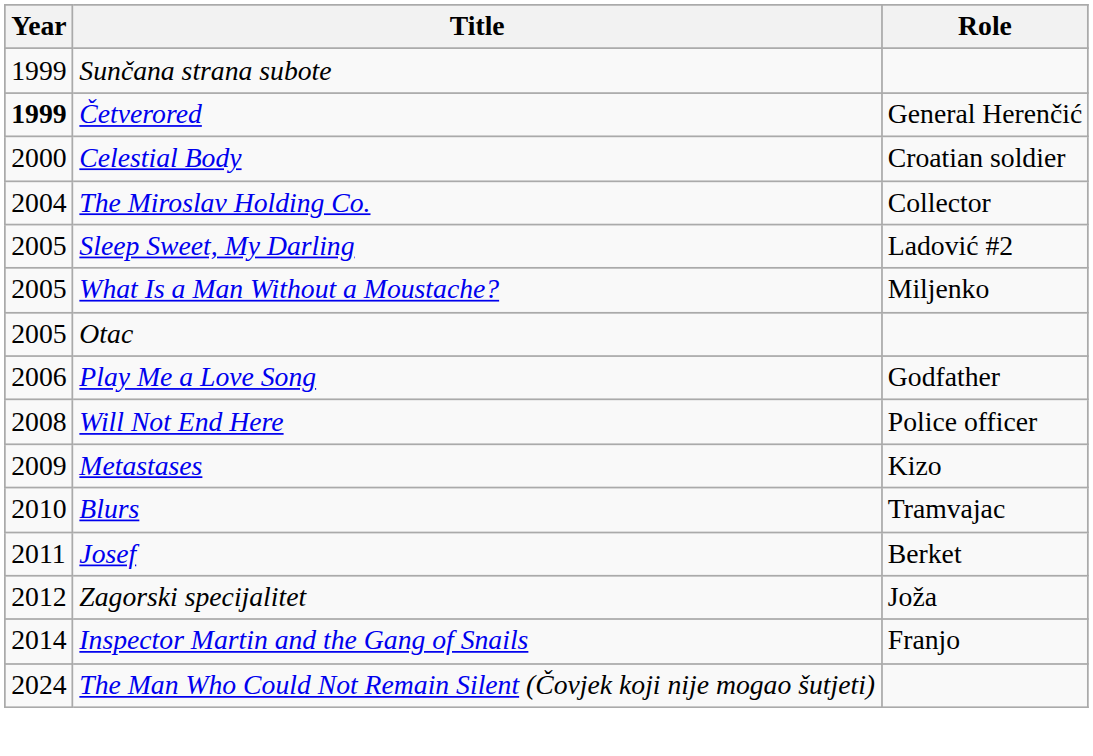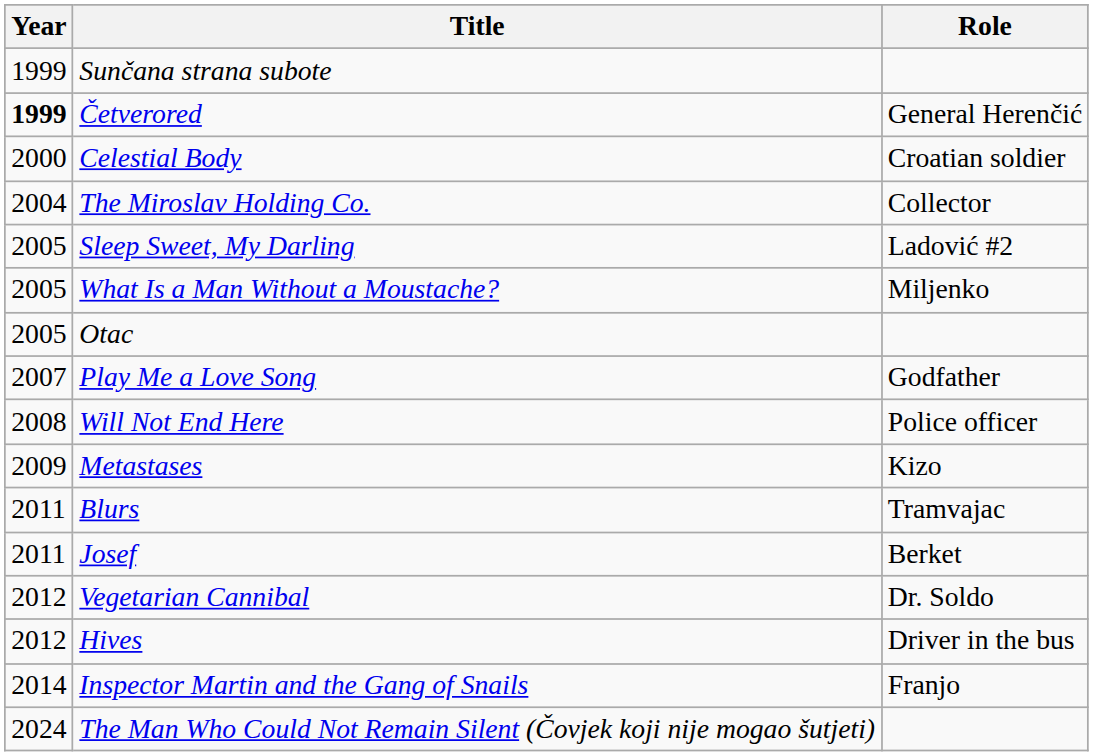 <table class="wikitable sortable">
 <tr>
 <th>Year</th>
 <th>Title</th>
 <th>Role</th>
 </tr>
 <tr>
 <td>1999</td>
 <td><em>Sunčana strana subote</em></td>
 <td></td>
 </tr>
 <tr>
 <td><strong>1999</strong></td>
 <td><em><a href='#'>Četverored</a></em></td>
 <td>General Herenčić</td>
 </tr>
 <tr>
 <td>2000</td>
 <td><em><a href='#'>Celestial Body</a></em></td>
 <td>Croatian soldier</td>
 </tr>
 <tr>
 <td>2004</td>
 <td><em><a href='#'>The Miroslav Holding Co.</a></em></td>
 <td>Collector</td>
 </tr>
 <tr>
 <td>2005</td>
 <td><em><a href='#'>Sleep Sweet, My Darling</a></em></td>
 <td>Ladović #2</td>
 </tr>
 <tr>
 <td>2005</td>
 <td><em><a href='#'>What Is a Man Without a Moustache?</a></em></td>
 <td>Miljenko</td>
 </tr>
 <tr>
 <td>2005</td>
 <td><em>Otac</em></td>
 <td></td>
 </tr>
 <tr>
-<td>2006</td>
+<td>2007</td>
 <td><em><a href='#'>Play Me a Love Song</a></em></td>
 <td>Godfather</td>
 </tr>
 <tr>
 <td>2008</td>
 <td><em><a href='#'>Will Not End Here</a></em></td>
 <td>Police officer</td>
 </tr>
 <tr>
 <td>2009</td>
 <td><em><a href='#'>Metastases</a></em></td>
 <td>Kizo</td>
 </tr>
 <tr>
-<td>2010</td>
+<td>2011</td>
 <td><em><a href='#'>Blurs</a></em></td>
 <td>Tramvajac</td>
 </tr>
 <tr>
 <td>2011</td>
 <td><em><a href='#'>Josef</a></em></td>
 <td>Berket</td>
 </tr>
 <tr>
 <td>2012</td>
-<td><em>Zagorski specijalitet</em></td>
-<td>Joža</td>
+<td><em><a href='#'>Vegetarian Cannibal</a></em></td>
+<td>Dr. Soldo</td>
+</tr>
+<tr>
+<td>2012</td>
+<td><em><a href='#'>Hives</a></em></td>
+<td>Driver in the bus</td>
 </tr>
 <tr>
 <td>2014</td>
 <td><em><a href='#'>Inspector Martin and the Gang of Snails</a></em></td>
 <td>Franjo</td>
 </tr>
 <tr>
 <td>2024</td>
 <td><em><a href='#'>The Man Who Could Not Remain Silent</a> (Čovjek koji nije mogao šutjeti)</em></td>
 <td></td>
 </tr>
 </table>
